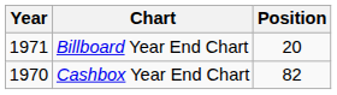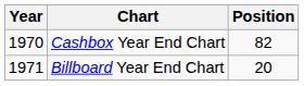 <table class="wikitable" border="1">
 <tr>
 <th>Year</th>
 <th>Chart</th>
 <th>Position</th>
 </tr>
 <tr>
+<td>1970</td>
+<td><em><a href='#'>Cashbox</a></em> Year End Chart</td>
+<td align="center">82</td>
+</tr>
+<tr>
 <td>1971</td>
 <td><a href='#'><em>Billboard</em></a> Year End Chart</td>
 <td align="center">20</td>
 </tr>
-<tr>
-<td>1970</td>
-<td><em><a href='#'>Cashbox</a></em> Year End Chart</td>
-<td align="center">82</td>
-</tr>
 </table>
